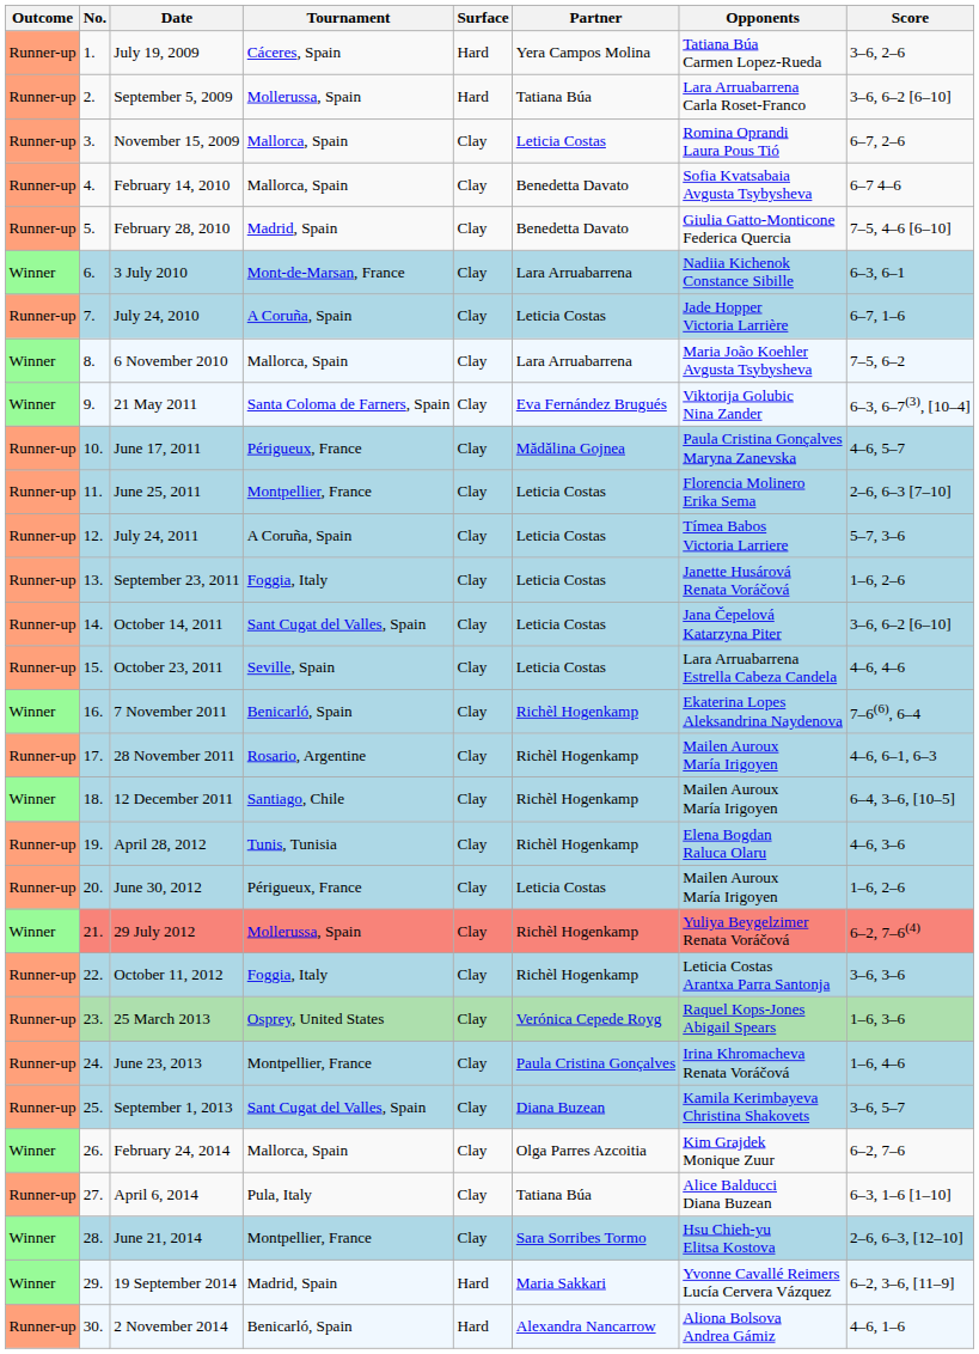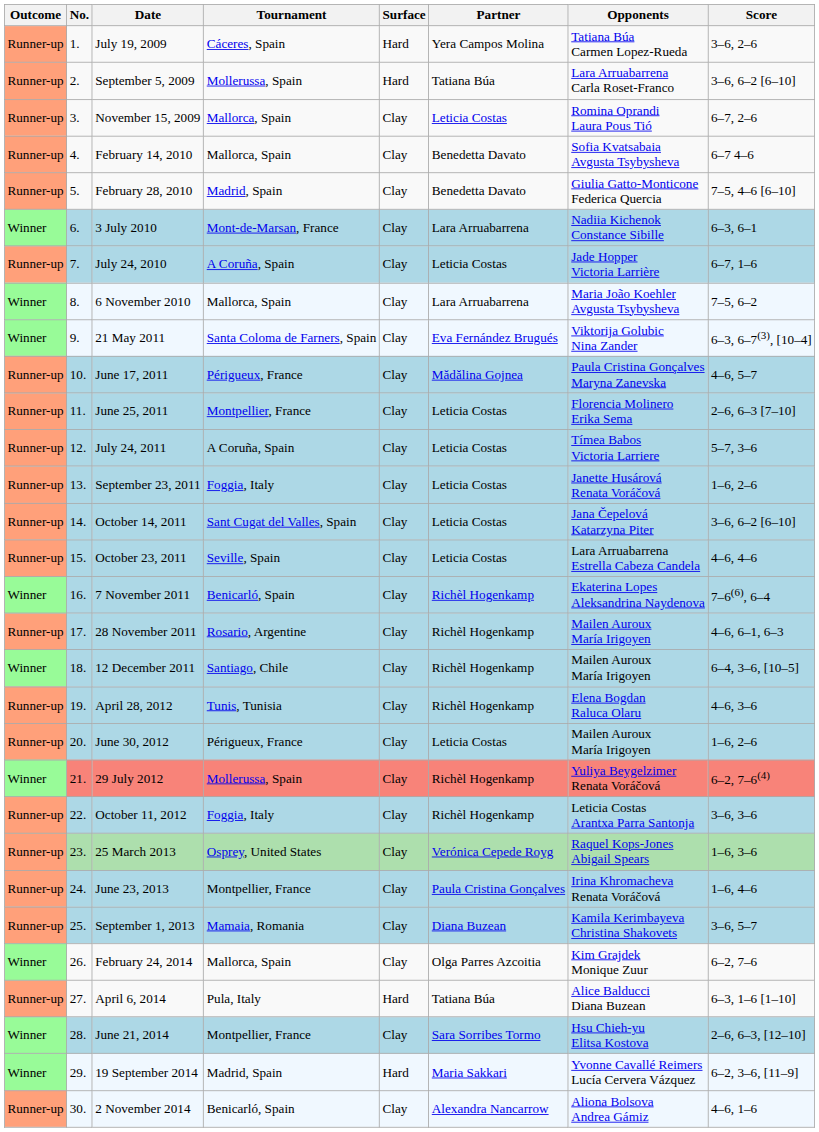 <table class="sortable wikitable" style=font-size:97%>
 <tr>
 <th>Outcome</th>
 <th>No.</th>
 <th>Date</th>
 <th>Tournament</th>
 <th>Surface</th>
 <th>Partner</th>
 <th>Opponents</th>
 <th class="unsortable">Score</th>
 </tr>
 <tr>
 <td bgcolor="FFA07A">Runner-up</td>
 <td>1.</td>
 <td>July 19, 2009</td>
 <td><a href='#'>Cáceres</a>, Spain</td>
 <td>Hard</td>
 <td> Yera Campos Molina</td>
 <td> <a href='#'>Tatiana Búa</a> <br>  Carmen Lopez-Rueda</td>
 <td>3–6, 2–6</td>
 </tr>
 <tr>
 <td bgcolor="FFA07A">Runner-up</td>
 <td>2.</td>
 <td>September 5, 2009</td>
 <td><a href='#'>Mollerussa</a>, Spain</td>
 <td>Hard</td>
 <td> Tatiana Búa</td>
 <td> <a href='#'>Lara Arruabarrena</a> <br>  Carla Roset-Franco</td>
 <td>3–6, 6–2 [6–10]</td>
 </tr>
 <tr>
 <td bgcolor="FFA07A">Runner-up</td>
 <td>3.</td>
 <td>November 15, 2009</td>
 <td><a href='#'>Mallorca</a>, Spain</td>
 <td>Clay</td>
 <td> <a href='#'>Leticia Costas</a></td>
 <td> <a href='#'>Romina Oprandi</a><br> <a href='#'>Laura Pous Tió</a></td>
 <td>6–7, 2–6</td>
 </tr>
 <tr>
 <td bgcolor="FFA07A">Runner-up</td>
 <td>4.</td>
 <td>February 14, 2010</td>
 <td>Mallorca, Spain</td>
 <td>Clay</td>
 <td> Benedetta Davato</td>
 <td> <a href='#'>Sofia Kvatsabaia</a><br> <a href='#'>Avgusta Tsybysheva</a></td>
 <td>6–7  4–6</td>
 </tr>
 <tr>
 <td bgcolor="FFA07A">Runner-up</td>
 <td>5.</td>
 <td>February 28, 2010</td>
 <td><a href='#'>Madrid</a>, Spain</td>
 <td>Clay</td>
 <td> Benedetta Davato</td>
 <td> <a href='#'>Giulia Gatto-Monticone</a><br> Federica Quercia</td>
 <td>7–5, 4–6 [6–10]</td>
 </tr>
 <tr style="background:lightblue;">
 <td bgcolor=98FB98>Winner</td>
 <td>6.</td>
 <td>3 July 2010</td>
 <td><a href='#'>Mont-de-Marsan</a>, France</td>
 <td>Clay</td>
 <td> Lara Arruabarrena</td>
 <td> <a href='#'>Nadiia Kichenok</a><br> <a href='#'>Constance Sibille</a></td>
 <td>6–3, 6–1</td>
 </tr>
 <tr style="background:lightblue;">
 <td bgcolor="FFA07A">Runner-up</td>
 <td>7.</td>
 <td>July 24, 2010</td>
 <td><a href='#'>A Coruña</a>, Spain</td>
 <td>Clay</td>
 <td> Leticia Costas</td>
 <td> <a href='#'>Jade Hopper</a><br> <a href='#'>Victoria Larrière</a></td>
 <td>6–7, 1–6</td>
 </tr>
 <tr bgcolor=f0f8ff>
 <td bgcolor=98FB98>Winner</td>
 <td>8.</td>
 <td>6 November 2010</td>
 <td>Mallorca, Spain</td>
 <td>Clay</td>
 <td> Lara Arruabarrena</td>
 <td> <a href='#'>Maria João Koehler</a><br> <a href='#'>Avgusta Tsybysheva</a></td>
 <td>7–5, 6–2</td>
 </tr>
 <tr bgcolor="#f0f8ff">
 <td bgcolor="98FB98">Winner</td>
 <td>9.</td>
 <td>21 May 2011</td>
 <td><a href='#'>Santa Coloma de Farners</a>, Spain</td>
 <td>Clay</td>
 <td> <a href='#'>Eva Fernández Brugués</a></td>
 <td> <a href='#'>Viktorija Golubic</a> <br>  <a href='#'>Nina Zander</a></td>
 <td>6–3, 6–7<sup>(3)</sup>, [10–4]</td>
 </tr>
 <tr style="background:lightblue;">
 <td bgcolor="FFA07A">Runner-up</td>
 <td>10.</td>
 <td>June 17, 2011</td>
 <td><a href='#'>Périgueux</a>, France</td>
 <td>Clay</td>
 <td> <a href='#'>Mădălina Gojnea</a></td>
 <td> <a href='#'>Paula Cristina Gonçalves</a> <br>  <a href='#'>Maryna Zanevska</a></td>
 <td>4–6, 5–7</td>
 </tr>
 <tr style="background:lightblue;">
 <td bgcolor="FFA07A">Runner-up</td>
 <td>11.</td>
 <td>June 25, 2011</td>
 <td><a href='#'>Montpellier</a>, France</td>
 <td>Clay</td>
 <td> Leticia Costas</td>
 <td> <a href='#'>Florencia Molinero</a><br> <a href='#'>Erika Sema</a></td>
 <td>2–6, 6–3 [7–10]</td>
 </tr>
 <tr style="background:lightblue;">
 <td bgcolor="FFA07A">Runner-up</td>
 <td>12.</td>
 <td>July 24, 2011</td>
 <td>A Coruña, Spain</td>
 <td>Clay</td>
 <td> Leticia Costas</td>
 <td> <a href='#'>Tímea Babos</a><br> <a href='#'>Victoria Larriere</a></td>
 <td>5–7, 3–6</td>
 </tr>
 <tr style="background:lightblue;">
 <td bgcolor="FFA07A">Runner-up</td>
 <td>13.</td>
 <td>September 23, 2011</td>
 <td><a href='#'>Foggia</a>, Italy</td>
 <td>Clay</td>
 <td> Leticia Costas</td>
 <td> <a href='#'>Janette Husárová</a><br> <a href='#'>Renata Voráčová</a></td>
 <td>1–6, 2–6</td>
 </tr>
 <tr style="background:lightblue;">
 <td bgcolor="FFA07A">Runner-up</td>
 <td>14.</td>
 <td>October 14, 2011</td>
 <td><a href='#'>Sant Cugat del Valles</a>, Spain</td>
 <td>Clay</td>
 <td> Leticia Costas</td>
 <td> <a href='#'>Jana Čepelová</a><br> <a href='#'>Katarzyna Piter</a></td>
 <td>3–6, 6–2 [6–10]</td>
 </tr>
 <tr style="background:lightblue;">
 <td bgcolor="FFA07A">Runner-up</td>
 <td>15.</td>
 <td>October 23, 2011</td>
 <td><a href='#'>Seville</a>, Spain</td>
 <td>Clay</td>
 <td> Leticia Costas</td>
 <td> Lara Arruabarrena<br> <a href='#'>Estrella Cabeza Candela</a></td>
 <td>4–6, 4–6</td>
 </tr>
 <tr style="background:lightblue;">
 <td style="background:#98fb98;">Winner</td>
 <td>16.</td>
 <td>7 November 2011</td>
 <td><a href='#'>Benicarló</a>, Spain</td>
 <td>Clay</td>
 <td> <a href='#'>Richèl Hogenkamp</a></td>
 <td> <a href='#'>Ekaterina Lopes</a><br> <a href='#'>Aleksandrina Naydenova</a></td>
 <td>7–6<sup>(6)</sup>, 6–4</td>
 </tr>
 <tr style="background:lightblue;">
 <td style="background:#ffa07a;">Runner-up</td>
 <td>17.</td>
 <td>28 November 2011</td>
 <td><a href='#'>Rosario</a>, Argentine</td>
 <td>Clay</td>
 <td> Richèl Hogenkamp</td>
 <td> <a href='#'>Mailen Auroux</a><br> <a href='#'>María Irigoyen</a></td>
 <td>4–6, 6–1, 6–3</td>
 </tr>
 <tr style="background:lightblue;">
 <td style="background:#98fb98;">Winner</td>
 <td>18.</td>
 <td>12 December 2011</td>
 <td><a href='#'>Santiago</a>, Chile</td>
 <td>Clay</td>
 <td> Richèl Hogenkamp</td>
 <td> Mailen Auroux<br> María Irigoyen</td>
 <td>6–4, 3–6, [10–5]</td>
 </tr>
 <tr style="background:lightblue;">
 <td bgcolor="FFA07A">Runner-up</td>
 <td>19.</td>
 <td>April 28, 2012</td>
 <td><a href='#'>Tunis</a>, Tunisia</td>
 <td>Clay</td>
 <td> Richèl Hogenkamp</td>
 <td> <a href='#'>Elena Bogdan</a><br> <a href='#'>Raluca Olaru</a></td>
 <td>4–6, 3–6</td>
 </tr>
 <tr style="background:lightblue;">
 <td bgcolor="FFA07A">Runner-up</td>
 <td>20.</td>
 <td>June 30, 2012</td>
 <td>Périgueux, France</td>
 <td>Clay</td>
 <td> Leticia Costas</td>
 <td> Mailen Auroux<br> María Irigoyen</td>
 <td>1–6, 2–6</td>
 </tr>
 <tr bgcolor="#F88379">
 <td style="background:#98fb98;">Winner</td>
 <td>21.</td>
 <td>29 July 2012</td>
 <td><a href='#'>Mollerussa</a>, Spain</td>
 <td>Clay</td>
 <td> Richèl Hogenkamp</td>
 <td> <a href='#'>Yuliya Beygelzimer</a><br> Renata Voráčová</td>
 <td>6–2, 7–6<sup>(4)</sup></td>
 </tr>
 <tr style="background:lightblue;">
 <td bgcolor="FFA07A">Runner-up</td>
 <td>22.</td>
 <td>October 11, 2012</td>
 <td><a href='#'>Foggia</a>, Italy</td>
 <td>Clay</td>
 <td> Richèl Hogenkamp</td>
 <td> Leticia Costas<br> <a href='#'>Arantxa Parra Santonja</a></td>
 <td>3–6, 3–6</td>
 </tr>
 <tr style="background:#addfad;">
 <td style="background:#ffa07a;">Runner-up</td>
 <td>23.</td>
 <td>25 March 2013</td>
 <td><a href='#'>Osprey</a>, United States</td>
 <td>Clay</td>
 <td> <a href='#'>Verónica Cepede Royg</a></td>
 <td> <a href='#'>Raquel Kops-Jones</a> <br>  <a href='#'>Abigail Spears</a></td>
 <td>1–6, 3–6</td>
 </tr>
 <tr style="background:lightblue;">
 <td bgcolor="FFA07A">Runner-up</td>
 <td>24.</td>
 <td>June 23, 2013</td>
 <td>Montpellier, France</td>
 <td>Clay</td>
 <td> <a href='#'>Paula Cristina Gonçalves</a></td>
 <td> <a href='#'>Irina Khromacheva</a> <br>  Renata Voráčová</td>
 <td>1–6, 4–6</td>
 </tr>
 <tr style="background:lightblue;">
 <td bgcolor="FFA07A">Runner-up</td>
 <td>25.</td>
 <td>September 1, 2013</td>
-<td><a href='#'>Sant Cugat del Valles</a>, Spain</td>
+<td><a href='#'>Mamaia</a>, Romania</td>
 <td>Clay</td>
 <td> <a href='#'>Diana Buzean</a></td>
 <td> <a href='#'>Kamila Kerimbayeva</a> <br>  <a href='#'>Christina Shakovets</a></td>
 <td>3–6, 5–7</td>
 </tr>
 <tr>
 <td style="background:#98fb98;">Winner</td>
 <td>26.</td>
 <td>February 24, 2014</td>
 <td>Mallorca, Spain</td>
 <td>Clay</td>
 <td> Olga Parres Azcoitia</td>
 <td> <a href='#'>Kim Grajdek</a> <br>  Monique Zuur</td>
 <td>6–2, 7–6</td>
 </tr>
 <tr>
 <td bgcolor="FFA07A">Runner-up</td>
 <td>27.</td>
 <td>April 6, 2014</td>
 <td>Pula, Italy</td>
-<td>Clay</td>
+<td>Hard</td>
 <td> Tatiana Búa</td>
 <td> <a href='#'>Alice Balducci</a> <br>  Diana Buzean</td>
 <td>6–3, 1–6 [1–10]</td>
 </tr>
 <tr style="background:lightblue;">
 <td style="background:#98fb98;">Winner</td>
 <td>28.</td>
 <td>June 21, 2014</td>
 <td>Montpellier, France</td>
 <td>Clay</td>
 <td> <a href='#'>Sara Sorribes Tormo</a></td>
 <td> <a href='#'>Hsu Chieh-yu</a> <br>  <a href='#'>Elitsa Kostova</a></td>
 <td>2–6, 6–3, [12–10]</td>
 </tr>
 <tr style="background:#f0f8ff;">
 <td style="background:#98fb98;">Winner</td>
 <td>29.</td>
 <td>19 September 2014</td>
 <td>Madrid, Spain</td>
 <td>Hard</td>
 <td> <a href='#'>Maria Sakkari</a></td>
 <td> <a href='#'>Yvonne Cavallé Reimers</a> <br>  Lucía Cervera Vázquez</td>
 <td>6–2, 3–6, [11–9]</td>
 </tr>
 <tr style="background:#f0f8ff;">
 <td style="background:#ffa07a;">Runner-up</td>
 <td>30.</td>
 <td>2 November 2014</td>
 <td>Benicarló, Spain</td>
-<td>Hard</td>
+<td>Clay</td>
 <td> <a href='#'>Alexandra Nancarrow</a></td>
 <td> <a href='#'>Aliona Bolsova</a> <br>  <a href='#'>Andrea Gámiz</a></td>
 <td>4–6, 1–6</td>
 </tr>
 </table>
